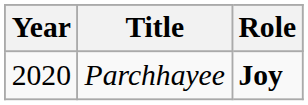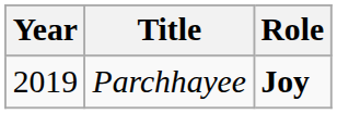 <table class="wikitable" border="1">
 <tr style="background:#ccc;">
 <th>Year</th>
 <th>Title</th>
 <th>Role</th>
 </tr>
 <tr>
-<td>2020</td>
+<td>2019</td>
 <td><em>Parchhayee</em></td>
 <td><strong>Joy</strong></td>
 </tr>
 </table>
